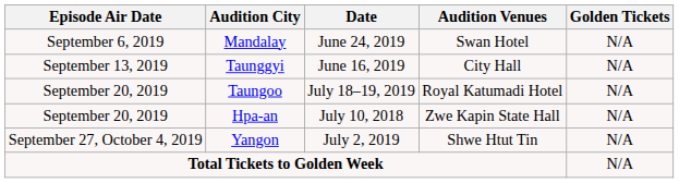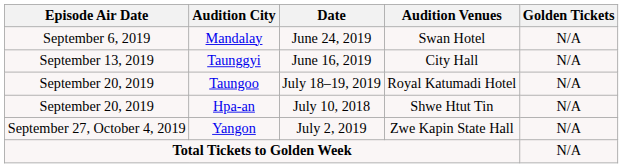 <table class="wikitable">
 <tr>
 <th>Episode Air Date</th>
 <th>Audition City</th>
 <th>Date</th>
 <th>Audition Venues</th>
 <th>Golden Tickets</th>
 </tr>
 <tr style="text-align:Center; background:#FAF6F6;">
 <td>September 6, 2019</td>
 <td><a href='#'>Mandalay</a></td>
 <td>June 24, 2019</td>
 <td>Swan Hotel</td>
 <td>N/A</td>
 </tr>
 <tr style="text-align:Center; background:#FAF6F6;">
 <td>September 13, 2019</td>
 <td><a href='#'>Taunggyi</a></td>
 <td>June 16, 2019</td>
 <td>City Hall</td>
 <td>N/A</td>
 </tr>
 <tr style="text-align:Center; background:#FAF6F6;">
 <td>September 20, 2019</td>
 <td><a href='#'>Taungoo</a></td>
 <td>July 18–19, 2019</td>
 <td>Royal Katumadi Hotel</td>
 <td>N/A</td>
 </tr>
 <tr style="text-align:Center; background:#FAF6F6;">
 <td>September 20, 2019</td>
 <td><a href='#'>Hpa-an</a></td>
 <td>July 10, 2018</td>
-<td>Zwe Kapin State Hall</td>
+<td>Shwe Htut Tin</td>
 <td>N/A</td>
 </tr>
 <tr style="text-align:Center; background:#FAF6F6;">
 <td>September 27, October 4, 2019</td>
 <td><a href='#'>Yangon</a></td>
 <td>July 2, 2019</td>
-<td>Shwe Htut Tin</td>
+<td>Zwe Kapin State Hall</td>
 <td>N/A</td>
 </tr>
 <tr style="text-align:center; background:#faf6f6;">
 <td colspan="4"><strong>Total Tickets to Golden Week</strong></td>
 <td>N/A</td>
 </tr>
 </table>
